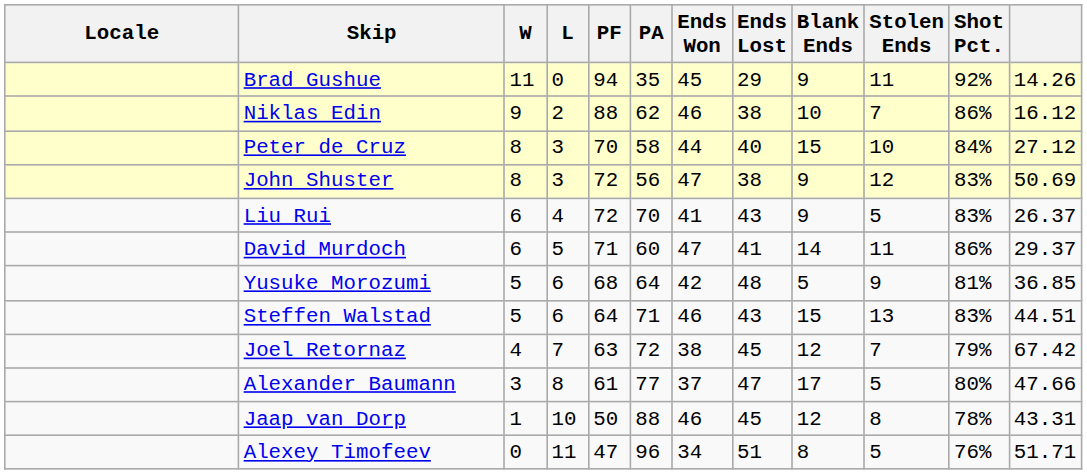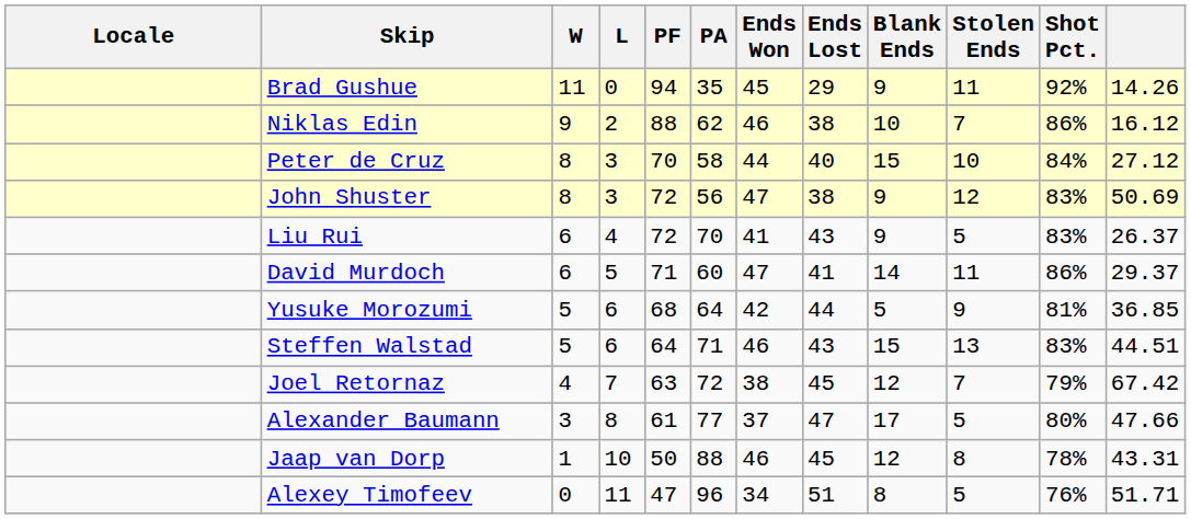 <table class=wikitable>
 <tr>
 <th width=140>Locale</th>
 <th width=160>Skip</th>
 <th width=20>W</th>
 <th width=20>L</th>
 <th width=20>PF</th>
 <th width=20>PA</th>
 <th width=20>Ends <br> Won</th>
 <th width=20>Ends <br> Lost</th>
 <th width=20>Blank <br> Ends</th>
 <th width=20>Stolen <br> Ends</th>
 <th width=20>Shot <br> Pct.</th>
 <th style="width:20px;"></th>
 </tr>
 <tr style="background:#ffc;">
 <td></td>
 <td><a href='#'>Brad Gushue</a></td>
 <td>11</td>
 <td>0</td>
 <td>94</td>
 <td>35</td>
 <td>45</td>
 <td>29</td>
 <td>9</td>
 <td>11</td>
 <td>92%</td>
 <td>14.26</td>
 </tr>
 <tr style="background:#ffc;">
 <td></td>
 <td><a href='#'>Niklas Edin</a></td>
 <td>9</td>
 <td>2</td>
 <td>88</td>
 <td>62</td>
 <td>46</td>
 <td>38</td>
 <td>10</td>
 <td>7</td>
 <td>86%</td>
 <td>16.12</td>
 </tr>
 <tr style="background:#ffc;">
 <td></td>
 <td><a href='#'>Peter de Cruz</a></td>
 <td>8</td>
 <td>3</td>
 <td>70</td>
 <td>58</td>
 <td>44</td>
 <td>40</td>
 <td>15</td>
 <td>10</td>
 <td>84%</td>
 <td>27.12</td>
 </tr>
 <tr style="background:#ffc;">
 <td></td>
 <td><a href='#'>John Shuster</a></td>
 <td>8</td>
 <td>3</td>
 <td>72</td>
 <td>56</td>
 <td>47</td>
 <td>38</td>
 <td>9</td>
 <td>12</td>
 <td>83%</td>
 <td>50.69</td>
 </tr>
 <tr>
 <td></td>
 <td><a href='#'>Liu Rui</a></td>
 <td>6</td>
 <td>4</td>
 <td>72</td>
 <td>70</td>
 <td>41</td>
 <td>43</td>
 <td>9</td>
 <td>5</td>
 <td>83%</td>
 <td>26.37</td>
 </tr>
 <tr>
 <td></td>
 <td><a href='#'>David Murdoch</a></td>
 <td>6</td>
 <td>5</td>
 <td>71</td>
 <td>60</td>
 <td>47</td>
 <td>41</td>
 <td>14</td>
 <td>11</td>
 <td>86%</td>
 <td>29.37</td>
 </tr>
 <tr>
 <td></td>
 <td><a href='#'>Yusuke Morozumi</a></td>
 <td>5</td>
 <td>6</td>
 <td>68</td>
 <td>64</td>
 <td>42</td>
-<td>48</td>
+<td>44</td>
 <td>5</td>
 <td>9</td>
 <td>81%</td>
 <td>36.85</td>
 </tr>
 <tr>
 <td></td>
 <td><a href='#'>Steffen Walstad</a></td>
 <td>5</td>
 <td>6</td>
 <td>64</td>
 <td>71</td>
 <td>46</td>
 <td>43</td>
 <td>15</td>
 <td>13</td>
 <td>83%</td>
 <td>44.51</td>
 </tr>
 <tr>
 <td></td>
 <td><a href='#'>Joel Retornaz</a></td>
 <td>4</td>
 <td>7</td>
 <td>63</td>
 <td>72</td>
 <td>38</td>
 <td>45</td>
 <td>12</td>
 <td>7</td>
 <td>79%</td>
 <td>67.42</td>
 </tr>
 <tr>
 <td></td>
 <td><a href='#'>Alexander Baumann</a></td>
 <td>3</td>
 <td>8</td>
 <td>61</td>
 <td>77</td>
 <td>37</td>
 <td>47</td>
 <td>17</td>
 <td>5</td>
 <td>80%</td>
 <td>47.66</td>
 </tr>
 <tr>
 <td></td>
 <td><a href='#'>Jaap van Dorp</a></td>
 <td>1</td>
 <td>10</td>
 <td>50</td>
 <td>88</td>
 <td>46</td>
 <td>45</td>
 <td>12</td>
 <td>8</td>
 <td>78%</td>
 <td>43.31</td>
 </tr>
 <tr>
 <td></td>
 <td><a href='#'>Alexey Timofeev</a></td>
 <td>0</td>
 <td>11</td>
 <td>47</td>
 <td>96</td>
 <td>34</td>
 <td>51</td>
 <td>8</td>
 <td>5</td>
 <td>76%</td>
 <td>51.71</td>
 </tr>
 </table>
